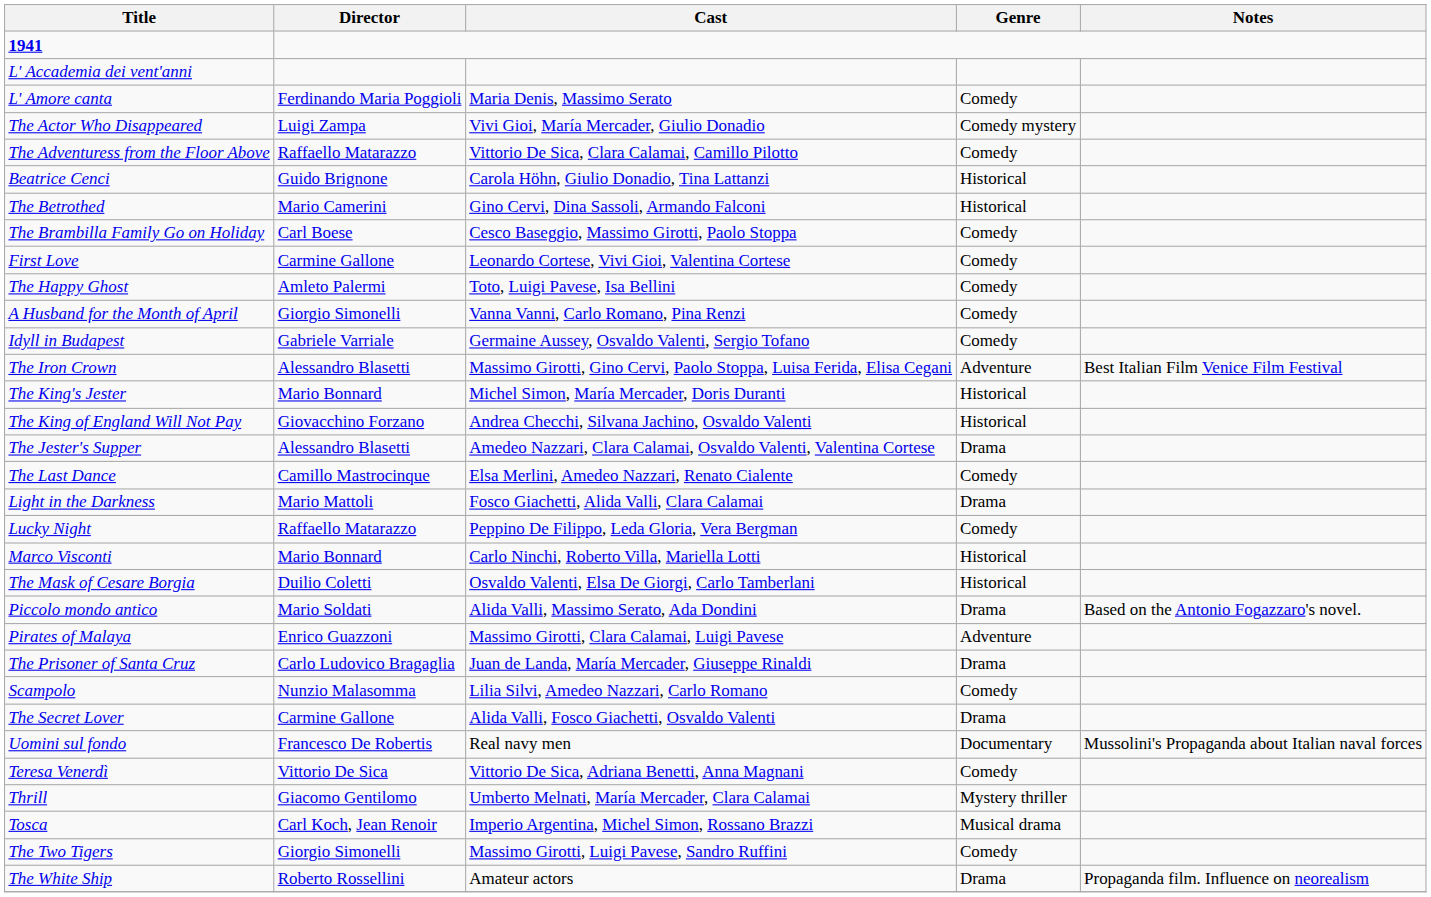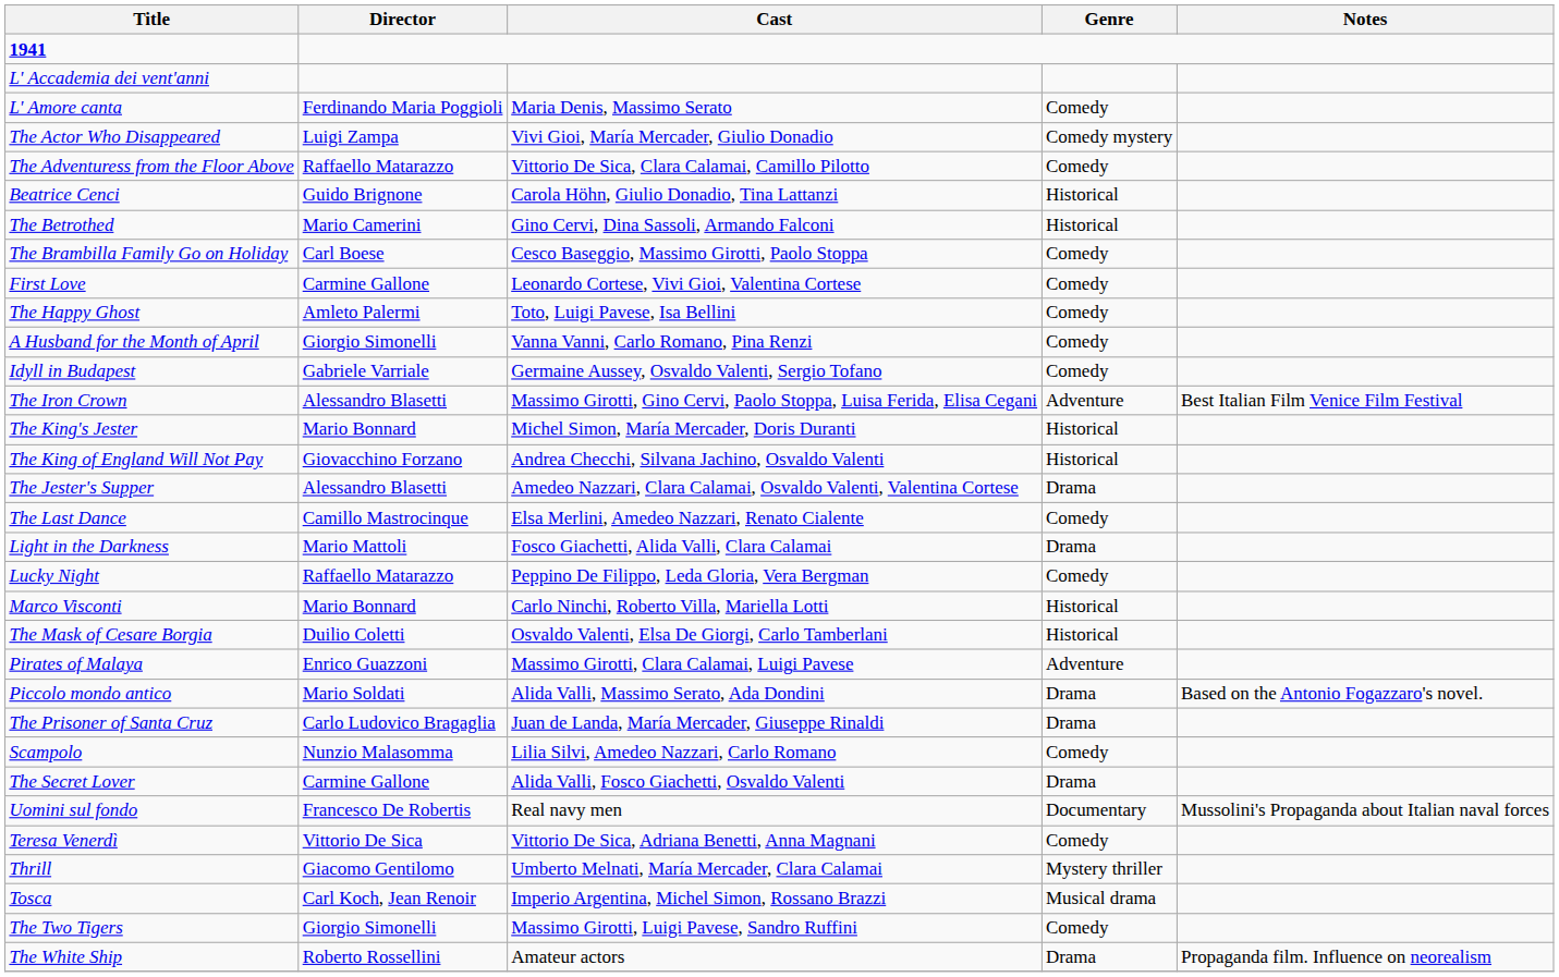 <table class="wikitable">
 <tr>
 <th>Title</th>
 <th>Director</th>
 <th>Cast</th>
 <th>Genre</th>
 <th>Notes</th>
 </tr>
 <tr>
 <td><strong><a href='#'>1941</a></strong></td>
 </tr>
 <tr>
 <td><em><a href='#'>L' Accademia dei vent'anni</a></em></td>
 <td></td>
 <td></td>
 <td></td>
 <td></td>
 </tr>
 <tr>
 <td><em><a href='#'>L' Amore canta</a></em></td>
 <td><a href='#'>Ferdinando Maria Poggioli</a></td>
 <td><a href='#'>Maria Denis</a>, <a href='#'>Massimo Serato</a></td>
 <td>Comedy</td>
 <td></td>
 </tr>
 <tr>
 <td><em><a href='#'>The Actor Who Disappeared</a></em></td>
 <td><a href='#'>Luigi Zampa</a></td>
 <td><a href='#'>Vivi Gioi</a>, <a href='#'>María Mercader</a>, <a href='#'>Giulio Donadio</a></td>
 <td>Comedy mystery</td>
 <td></td>
 </tr>
 <tr>
 <td><em><a href='#'>The Adventuress from the Floor Above</a></em></td>
 <td><a href='#'>Raffaello Matarazzo</a></td>
 <td><a href='#'>Vittorio De Sica</a>, <a href='#'>Clara Calamai</a>, <a href='#'>Camillo Pilotto</a></td>
 <td>Comedy</td>
 <td></td>
 </tr>
 <tr>
 <td><em><a href='#'>Beatrice Cenci</a></em></td>
 <td><a href='#'>Guido Brignone</a></td>
 <td><a href='#'>Carola Höhn</a>, <a href='#'>Giulio Donadio</a>, <a href='#'>Tina Lattanzi</a></td>
 <td>Historical</td>
 <td></td>
 </tr>
 <tr>
 <td><em><a href='#'>The Betrothed</a></em></td>
 <td><a href='#'>Mario Camerini</a></td>
 <td><a href='#'>Gino Cervi</a>, <a href='#'>Dina Sassoli</a>, <a href='#'>Armando Falconi</a></td>
 <td>Historical</td>
 <td></td>
 </tr>
 <tr>
 <td><em><a href='#'>The Brambilla Family Go on Holiday</a></em></td>
 <td><a href='#'>Carl Boese</a></td>
 <td><a href='#'>Cesco Baseggio</a>, <a href='#'>Massimo Girotti</a>, <a href='#'>Paolo Stoppa</a></td>
 <td>Comedy</td>
 <td></td>
 </tr>
 <tr>
 <td><em><a href='#'>First Love</a></em></td>
 <td><a href='#'>Carmine Gallone</a></td>
 <td><a href='#'>Leonardo Cortese</a>, <a href='#'>Vivi Gioi</a>, <a href='#'>Valentina Cortese</a></td>
 <td>Comedy</td>
 <td></td>
 </tr>
 <tr>
 <td><em><a href='#'>The Happy Ghost</a></em></td>
 <td><a href='#'>Amleto Palermi</a></td>
 <td><a href='#'>Toto</a>, <a href='#'>Luigi Pavese</a>, <a href='#'>Isa Bellini</a></td>
 <td>Comedy</td>
 <td></td>
 </tr>
 <tr>
 <td><em><a href='#'>A Husband for the Month of April</a></em></td>
 <td><a href='#'>Giorgio Simonelli</a></td>
 <td><a href='#'>Vanna Vanni</a>, <a href='#'>Carlo Romano</a>, <a href='#'>Pina Renzi</a></td>
 <td>Comedy</td>
 <td></td>
 </tr>
 <tr>
 <td><em><a href='#'>Idyll in Budapest</a></em></td>
 <td><a href='#'>Gabriele Varriale </a></td>
 <td><a href='#'>Germaine Aussey</a>, <a href='#'>Osvaldo Valenti</a>, <a href='#'>Sergio Tofano</a></td>
 <td>Comedy</td>
 <td></td>
 </tr>
 <tr>
 <td><em><a href='#'>The Iron Crown</a></em></td>
 <td><a href='#'>Alessandro Blasetti</a></td>
 <td><a href='#'>Massimo Girotti</a>, <a href='#'>Gino Cervi</a>, <a href='#'>Paolo Stoppa</a>, <a href='#'>Luisa Ferida</a>, <a href='#'>Elisa Cegani</a></td>
 <td>Adventure</td>
 <td>Best Italian Film <a href='#'>Venice Film Festival</a></td>
 </tr>
 <tr>
 <td><em><a href='#'>The King's Jester</a></em></td>
 <td><a href='#'>Mario Bonnard</a></td>
 <td><a href='#'>Michel Simon</a>, <a href='#'>María Mercader</a>, <a href='#'>Doris Duranti </a></td>
 <td>Historical</td>
 <td></td>
 </tr>
 <tr>
 <td><em><a href='#'>The King of England Will Not Pay</a></em></td>
 <td><a href='#'>Giovacchino Forzano</a></td>
 <td><a href='#'>Andrea Checchi</a>, <a href='#'>Silvana Jachino</a>, <a href='#'>Osvaldo Valenti</a></td>
 <td>Historical</td>
 <td></td>
 </tr>
 <tr>
 <td><em><a href='#'>The Jester's Supper</a></em></td>
 <td><a href='#'>Alessandro Blasetti</a></td>
 <td><a href='#'>Amedeo Nazzari</a>, <a href='#'>Clara Calamai</a>, <a href='#'>Osvaldo Valenti</a>, <a href='#'>Valentina Cortese</a></td>
 <td>Drama</td>
 <td></td>
 </tr>
 <tr>
 <td><em><a href='#'>The Last Dance</a></em></td>
 <td><a href='#'>Camillo Mastrocinque</a></td>
 <td><a href='#'>Elsa Merlini</a>, <a href='#'>Amedeo Nazzari</a>, <a href='#'>Renato Cialente</a></td>
 <td>Comedy</td>
 <td></td>
 </tr>
 <tr>
 <td><em><a href='#'>Light in the Darkness</a></em></td>
 <td><a href='#'>Mario Mattoli</a></td>
 <td><a href='#'>Fosco Giachetti</a>, <a href='#'>Alida Valli</a>, <a href='#'>Clara Calamai</a></td>
 <td>Drama</td>
 <td></td>
 </tr>
 <tr>
 <td><em><a href='#'>Lucky Night</a></em></td>
 <td><a href='#'>Raffaello Matarazzo</a></td>
 <td><a href='#'>Peppino De Filippo</a>, <a href='#'>Leda Gloria</a>, <a href='#'>Vera Bergman</a></td>
 <td>Comedy</td>
 <td></td>
 </tr>
 <tr>
 <td><em><a href='#'>Marco Visconti</a></em></td>
 <td><a href='#'>Mario Bonnard</a></td>
 <td><a href='#'>Carlo Ninchi</a>, <a href='#'>Roberto Villa</a>, <a href='#'>Mariella Lotti</a></td>
 <td>Historical</td>
 <td></td>
 </tr>
 <tr>
 <td><em><a href='#'>The Mask of Cesare Borgia</a></em></td>
 <td><a href='#'>Duilio Coletti</a></td>
 <td><a href='#'>Osvaldo Valenti</a>, <a href='#'>Elsa De Giorgi</a>, <a href='#'>Carlo Tamberlani</a></td>
 <td>Historical</td>
 <td></td>
 </tr>
 <tr>
+<td><em><a href='#'>Pirates of Malaya</a></em></td>
+<td><a href='#'>Enrico Guazzoni</a></td>
+<td><a href='#'>Massimo Girotti</a>, <a href='#'>Clara Calamai</a>, <a href='#'>Luigi Pavese</a></td>
+<td>Adventure</td>
+<td></td>
+</tr>
+<tr>
 <td><em><a href='#'>Piccolo mondo antico</a></em></td>
 <td><a href='#'>Mario Soldati</a></td>
 <td><a href='#'>Alida Valli</a>, <a href='#'>Massimo Serato</a>, <a href='#'>Ada Dondini</a></td>
 <td>Drama</td>
 <td>Based on the <a href='#'>Antonio Fogazzaro</a>'s novel.</td>
-</tr>
-<tr>
-<td><em><a href='#'>Pirates of Malaya</a></em></td>
-<td><a href='#'>Enrico Guazzoni</a></td>
-<td><a href='#'>Massimo Girotti</a>, <a href='#'>Clara Calamai</a>, <a href='#'>Luigi Pavese</a></td>
-<td>Adventure</td>
-<td></td>
 </tr>
 <tr>
 <td><em><a href='#'>The Prisoner of Santa Cruz</a></em></td>
 <td><a href='#'>Carlo Ludovico Bragaglia</a></td>
 <td><a href='#'>Juan de Landa</a>, <a href='#'>María Mercader</a>, <a href='#'>Giuseppe Rinaldi</a></td>
 <td>Drama</td>
 <td></td>
 </tr>
 <tr>
 <td><em><a href='#'>Scampolo</a></em></td>
 <td><a href='#'>Nunzio Malasomma</a></td>
 <td><a href='#'>Lilia Silvi</a>, <a href='#'>Amedeo Nazzari</a>, <a href='#'>Carlo Romano</a></td>
 <td>Comedy</td>
 <td></td>
 </tr>
 <tr>
 <td><em><a href='#'>The Secret Lover</a></em></td>
 <td><a href='#'>Carmine Gallone</a></td>
 <td><a href='#'>Alida Valli</a>, <a href='#'>Fosco Giachetti</a>, <a href='#'>Osvaldo Valenti</a></td>
 <td>Drama</td>
 <td></td>
 </tr>
 <tr>
 <td><em><a href='#'>Uomini sul fondo</a></em></td>
 <td><a href='#'>Francesco De Robertis</a></td>
 <td>Real navy men</td>
 <td>Documentary</td>
 <td>Mussolini's Propaganda about Italian naval forces</td>
 </tr>
 <tr>
 <td><em><a href='#'>Teresa Venerdì</a></em></td>
 <td><a href='#'>Vittorio De Sica</a></td>
 <td><a href='#'>Vittorio De Sica</a>, <a href='#'>Adriana Benetti</a>, <a href='#'>Anna Magnani</a></td>
 <td>Comedy</td>
 <td></td>
 </tr>
 <tr>
 <td><em><a href='#'>Thrill</a></em></td>
 <td><a href='#'>Giacomo Gentilomo</a></td>
 <td><a href='#'>Umberto Melnati</a>, <a href='#'>María Mercader</a>, <a href='#'>Clara Calamai</a></td>
 <td>Mystery thriller</td>
 <td></td>
 </tr>
 <tr>
 <td><em><a href='#'>Tosca</a></em></td>
 <td><a href='#'>Carl Koch</a>, <a href='#'>Jean Renoir</a></td>
 <td><a href='#'>Imperio Argentina</a>, <a href='#'>Michel Simon</a>, <a href='#'>Rossano Brazzi</a></td>
 <td>Musical drama</td>
 <td></td>
 </tr>
 <tr>
 <td><em><a href='#'>The Two Tigers</a></em></td>
 <td><a href='#'>Giorgio Simonelli</a></td>
 <td><a href='#'>Massimo Girotti</a>, <a href='#'>Luigi Pavese</a>, <a href='#'>Sandro Ruffini</a></td>
 <td>Comedy</td>
 <td></td>
 </tr>
 <tr>
 <td><em><a href='#'>The White Ship</a></em></td>
 <td><a href='#'>Roberto Rossellini</a></td>
 <td>Amateur actors</td>
 <td>Drama</td>
 <td>Propaganda film. Influence on <a href='#'>neorealism</a></td>
 </tr>
 <tr>
 </tr>
 </table>
